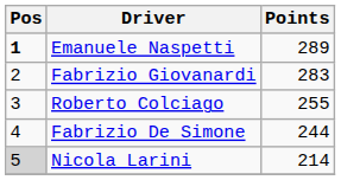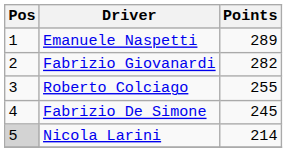 <table class="wikitable" style="font-size: 85%;">
 <tr>
 <th>Pos</th>
 <th>Driver</th>
 <th>Points</th>
 </tr>
 <tr>
-<td><strong>1</strong></td>
+<td>1</td>
 <td> <a href='#'>Emanuele Naspetti</a></td>
 <td align="right">289</td>
 </tr>
 <tr>
 <td>2</td>
 <td> <a href='#'>Fabrizio Giovanardi</a></td>
-<td align="right">283</td>
+<td align="right">282</td>
 </tr>
 <tr>
 <td>3</td>
 <td> <a href='#'>Roberto Colciago</a></td>
 <td align="right">255</td>
 </tr>
 <tr>
 <td>4</td>
 <td> <a href='#'>Fabrizio De Simone</a></td>
-<td align="right">244</td>
+<td align="right">245</td>
 </tr>
 <tr>
 <td style="background: lightgrey;">5</td>
 <td> <a href='#'>Nicola Larini</a></td>
 <td align="right">214</td>
 </tr>
 <tr>
 </tr>
 </table>
